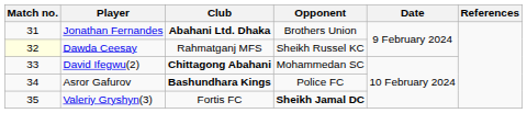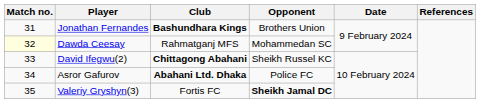 <table class="wikitable" style="text-align:center">
 <tr>
 <th>Match no.</th>
 <th>Player</th>
 <th>Club</th>
 <th>Opponent</th>
 <th>Date</th>
 <th><strong>References</strong></th>
 </tr>
 <tr>
 <td>31</td>
 <td align="left"> <a href='#'>Jonathan Fernandes</a></td>
-<td><strong>Abahani Ltd. Dhaka</strong></td>
+<td><strong>Bashundhara Kings</strong></td>
 <td>Brothers Union</td>
 <td rowspan="2">9 February 2024</td>
 <td rowspan="5"></td>
 </tr>
 <tr>
 <td style="background: lightyellow;">32</td>
 <td align="left"> <a href='#'>Dawda Ceesay</a></td>
 <td>Rahmatganj MFS</td>
-<td>Sheikh Russel KC</td>
+<td>Mohammedan SC</td>
 </tr>
 <tr>
 <td>33</td>
 <td align="left"> <a href='#'>David Ifegwu</a>(2)</td>
 <td><strong>Chittagong Abahani</strong></td>
-<td>Mohammedan SC</td>
+<td>Sheikh Russel KC</td>
 <td rowspan="3">10 February 2024</td>
 </tr>
 <tr>
 <td>34</td>
 <td align="left"> Asror Gafurov</td>
-<td><strong>Bashundhara Kings</strong></td>
+<td><strong>Abahani Ltd. Dhaka</strong></td>
 <td>Police FC</td>
 </tr>
 <tr>
 <td>35</td>
 <td align="left"> <a href='#'>Valeriy Gryshyn</a>(3)</td>
 <td>Fortis FC</td>
 <td><strong>Sheikh Jamal DC</strong></td>
 </tr>
 </table>
